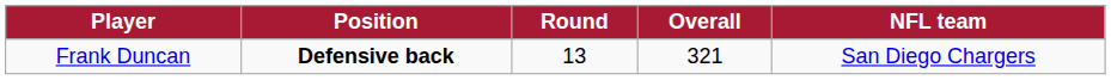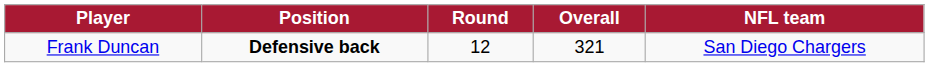 <table class="wikitable" width="65%">
 <tr align="center"  style="background:#A81933;color:#FFFFFF;">
 <td><strong>Player</strong></td>
 <td><strong>Position</strong></td>
 <td><strong>Round</strong></td>
 <td><strong>Overall</strong></td>
 <td><strong>NFL team</strong></td>
 </tr>
 <tr align="center" bgcolor="">
 <td><a href='#'>Frank Duncan</a></td>
 <td><strong>Defensive back</strong></td>
-<td>13</td>
+<td>12</td>
 <td>321</td>
 <td><a href='#'>San Diego Chargers</a></td>
 </tr>
 </table>
